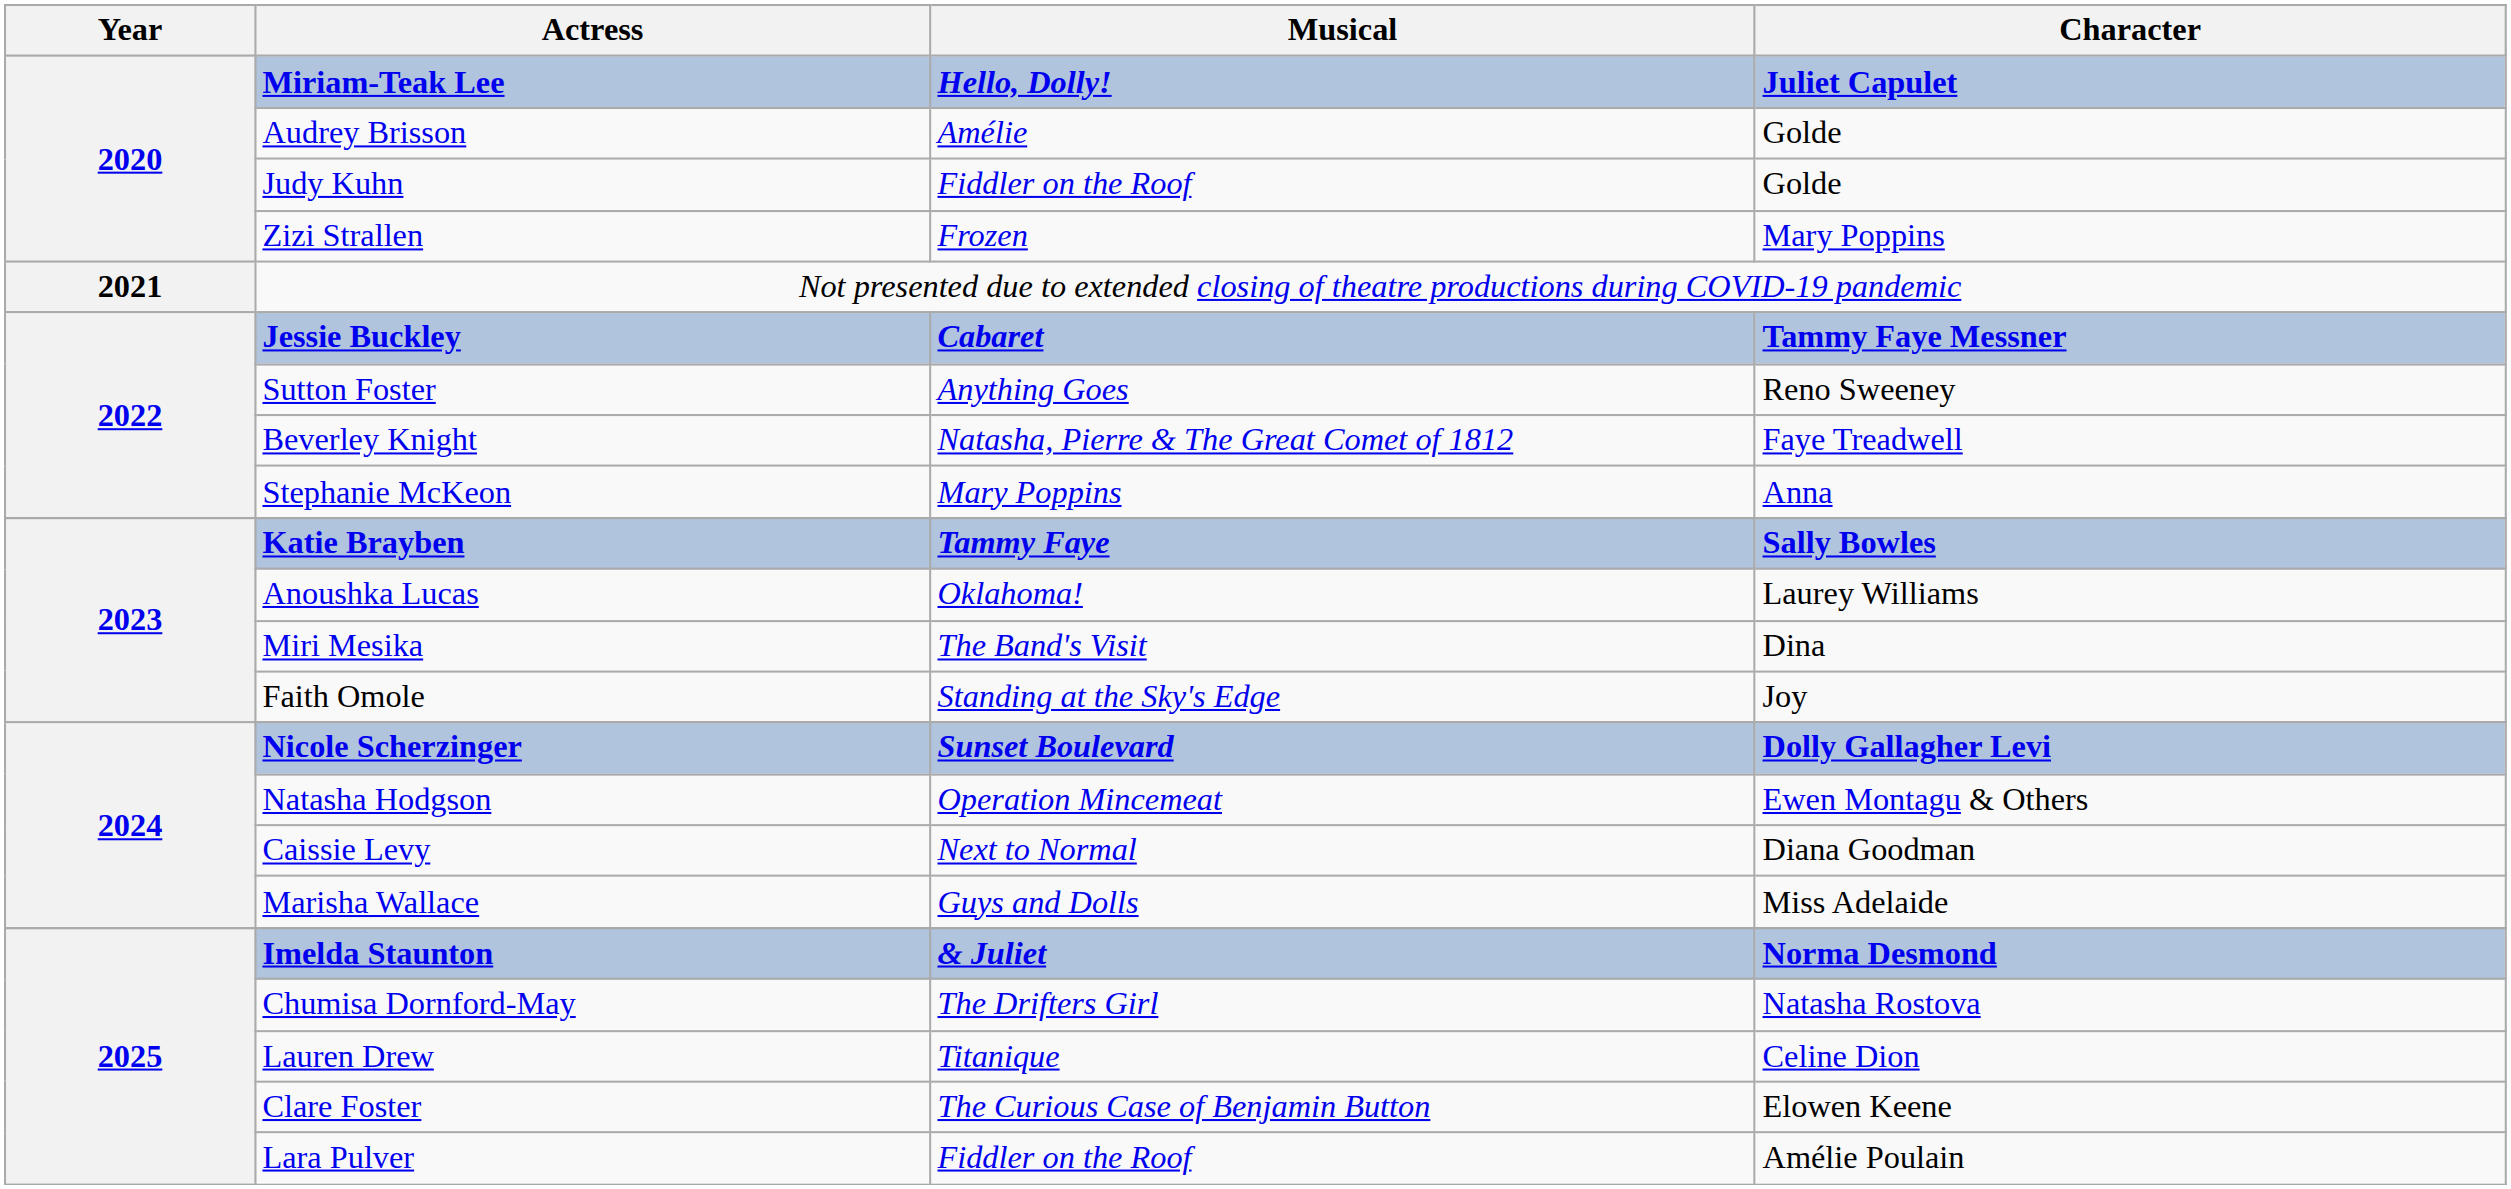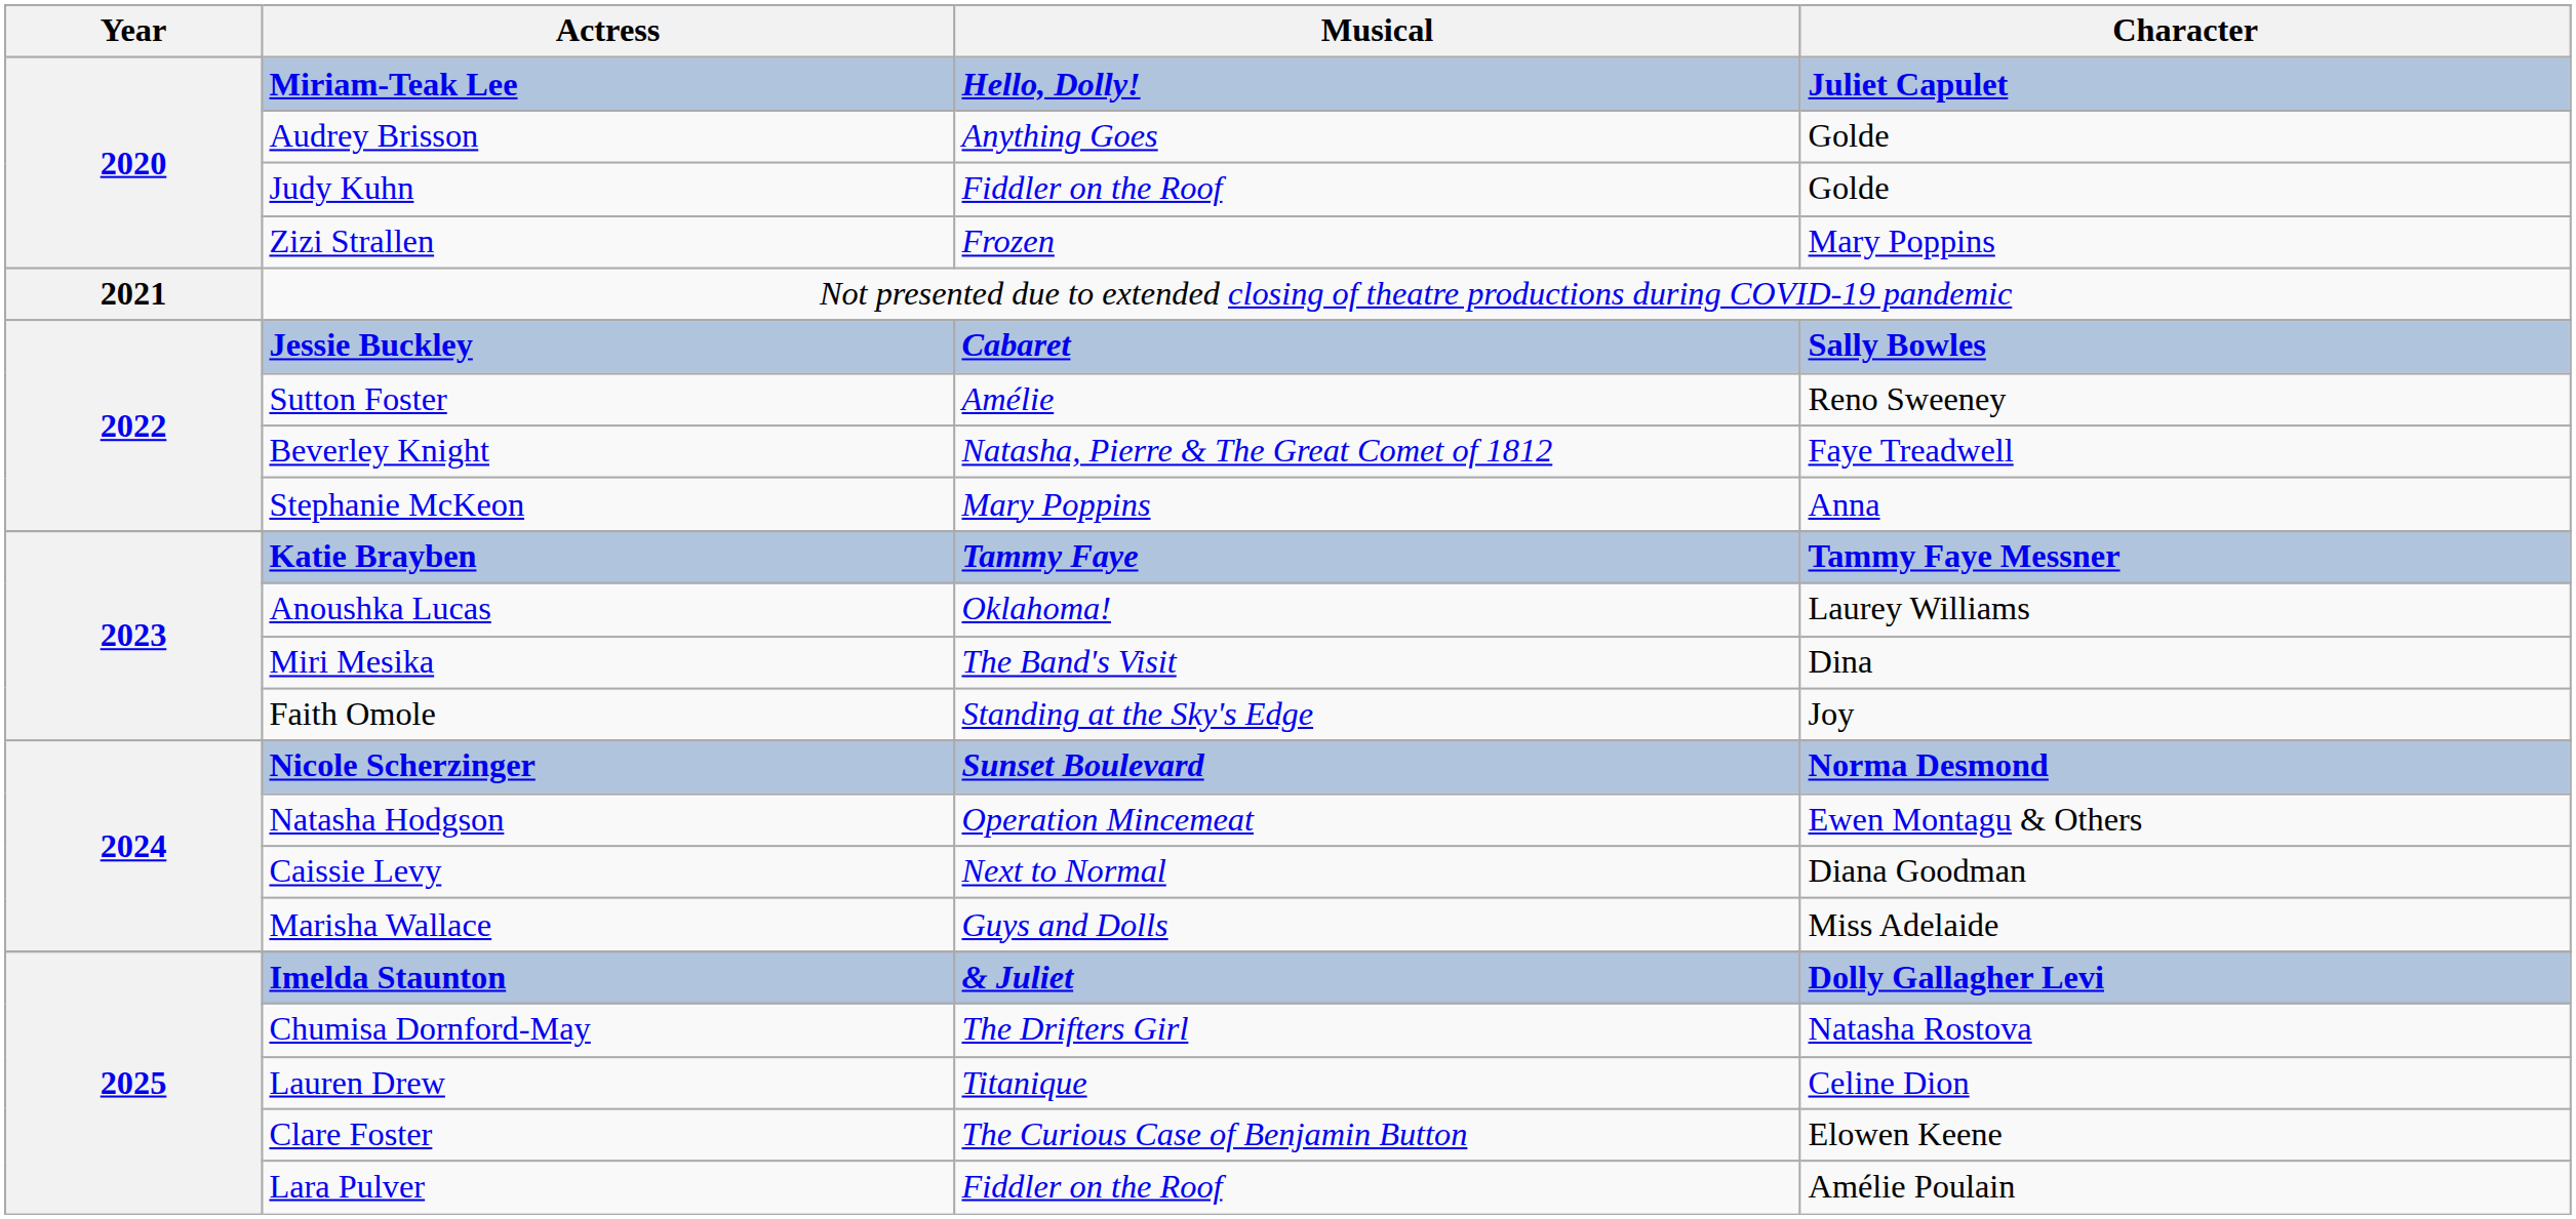 <table class="wikitable" style="width:98%;">
 <tr style="background:#bebebe;">
 <th style="width:10%;">Year</th>
 <th style="width:27%;">Actress</th>
 <th style="width:33%;">Musical</th>
 <th style="width:30%;">Character</th>
 </tr>
 <tr style="background:#B0C4DE">
 <th rowspan=4><a href='#'>2020</a></th>
 <td><strong><a href='#'>Miriam-Teak Lee</a></strong></td>
 <td><strong><em><a href='#'>Hello, Dolly!</a></em></strong></td>
 <td><strong><a href='#'>Juliet Capulet</a></strong></td>
 </tr>
 <tr>
 <td><a href='#'>Audrey Brisson</a></td>
-<td><em><a href='#'>Amélie</a></em></td>
+<td><em><a href='#'>Anything Goes</a></em></td>
 <td>Golde</td>
 </tr>
 <tr>
 <td><a href='#'>Judy Kuhn</a></td>
 <td><em><a href='#'>Fiddler on the Roof</a></em></td>
 <td>Golde</td>
 </tr>
 <tr>
 <td><a href='#'>Zizi Strallen</a></td>
 <td><em><a href='#'>Frozen</a></em></td>
 <td><a href='#'>Mary Poppins</a></td>
 </tr>
 <tr>
 <th align="center">2021</th>
 <td colspan=3 align="center"><em>Not presented due to extended <a href='#'>closing of theatre productions during COVID-19 pandemic</a></em></td>
 </tr>
 <tr style="background:#B0C4DE">
 <th rowspan="4"><a href='#'>2022</a></th>
 <td><strong><a href='#'>Jessie Buckley</a></strong></td>
 <td><strong><em><a href='#'>Cabaret</a></em></strong></td>
-<td><strong><a href='#'>Tammy Faye Messner</a></strong></td>
+<td><strong><a href='#'>Sally Bowles</a></strong></td>
 </tr>
 <tr>
 <td><a href='#'>Sutton Foster</a></td>
-<td><em><a href='#'>Anything Goes</a></em></td>
+<td><em><a href='#'>Amélie</a></em></td>
 <td>Reno Sweeney</td>
 </tr>
 <tr>
 <td><a href='#'>Beverley Knight</a></td>
 <td><em><a href='#'>Natasha, Pierre & The Great Comet of 1812</a></em></td>
 <td><a href='#'>Faye Treadwell</a></td>
 </tr>
 <tr>
 <td><a href='#'>Stephanie McKeon</a></td>
 <td><em><a href='#'>Mary Poppins</a></em></td>
 <td><a href='#'>Anna</a></td>
 </tr>
 <tr>
 </tr>
 <tr style="background:#B0C4DE">
 <th rowspan="4"><a href='#'>2023</a></th>
 <td><strong><a href='#'>Katie Brayben</a></strong></td>
 <td><strong><em><a href='#'>Tammy Faye</a></em></strong></td>
-<td><strong><a href='#'>Sally Bowles</a></strong></td>
+<td><strong><a href='#'>Tammy Faye Messner</a></strong></td>
 </tr>
 <tr>
 <td><a href='#'>Anoushka Lucas</a></td>
 <td><em><a href='#'>Oklahoma!</a></em></td>
 <td>Laurey Williams</td>
 </tr>
 <tr>
 <td><a href='#'>Miri Mesika</a></td>
 <td><em><a href='#'>The Band's Visit</a></em></td>
 <td>Dina</td>
 </tr>
 <tr>
 <td>Faith Omole</td>
 <td><em><a href='#'>Standing at the Sky's Edge</a></em></td>
 <td>Joy</td>
 </tr>
 <tr>
 <th rowspan="5"><a href='#'>2024</a></th>
 </tr>
 <tr style="background:#B0C4DE">
 <td><strong><a href='#'>Nicole Scherzinger</a></strong></td>
 <td><strong><em><a href='#'>Sunset Boulevard</a></em></strong></td>
-<td><strong><a href='#'>Dolly Gallagher Levi</a></strong></td>
+<td><strong><a href='#'>Norma Desmond</a></strong></td>
 </tr>
 <tr>
 <td><a href='#'>Natasha Hodgson</a></td>
 <td><em><a href='#'>Operation Mincemeat</a></em></td>
 <td><a href='#'>Ewen Montagu</a> & Others</td>
 </tr>
 <tr>
 <td><a href='#'>Caissie Levy</a></td>
 <td><em><a href='#'>Next to Normal</a></em></td>
 <td>Diana Goodman</td>
 </tr>
 <tr>
 <td><a href='#'>Marisha Wallace</a></td>
 <td><em><a href='#'>Guys and Dolls</a></em></td>
 <td>Miss Adelaide</td>
 </tr>
 <tr>
 </tr>
 <tr style="background:#B0C4DE">
 <th rowspan="8"><a href='#'>2025</a></th>
 <td><strong><a href='#'>Imelda Staunton</a></strong></td>
 <td><strong><em><a href='#'>& Juliet</a></em></strong></td>
-<td><strong><a href='#'>Norma Desmond</a></strong></td>
+<td><strong><a href='#'>Dolly Gallagher Levi</a></strong></td>
 </tr>
 <tr>
 <td><a href='#'>Chumisa Dornford-May</a></td>
 <td><em><a href='#'>The Drifters Girl</a></em></td>
 <td><a href='#'>Natasha Rostova</a></td>
 </tr>
 <tr>
 <td><a href='#'>Lauren Drew</a></td>
 <td><em><a href='#'>Titanique</a></em></td>
 <td><a href='#'>Celine Dion</a></td>
 </tr>
 <tr>
 <td><a href='#'>Clare Foster</a></td>
 <td><em><a href='#'>The Curious Case of Benjamin Button</a></em></td>
 <td>Elowen Keene</td>
 </tr>
 <tr>
 <td><a href='#'>Lara Pulver</a></td>
 <td><em><a href='#'>Fiddler on the Roof</a></em></td>
 <td>Amélie Poulain</td>
 </tr>
 </table>
